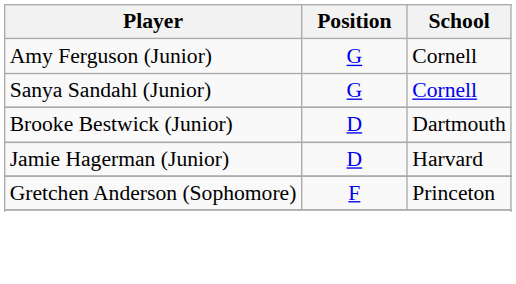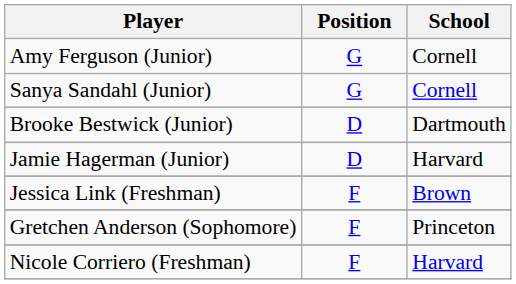 <table class="wikitable">
 <tr>
 <th>Player</th>
 <th>  Position  </th>
 <th>School</th>
 </tr>
 <tr>
 <td>Amy Ferguson (Junior)</td>
 <td align=center><a href='#'>G</a></td>
 <td>Cornell</td>
 </tr>
 <tr>
 <td>Sanya Sandahl (Junior)</td>
 <td align=center><a href='#'>G</a></td>
 <td><a href='#'>Cornell</a></td>
 </tr>
 <tr>
 </tr>
 <tr>
 <td>Brooke Bestwick (Junior)</td>
 <td align=center><a href='#'>D</a></td>
 <td>Dartmouth</td>
 </tr>
 <tr>
 </tr>
 <tr>
 <td>Jamie Hagerman (Junior)</td>
 <td align=center><a href='#'>D</a></td>
 <td>Harvard</td>
 </tr>
 <tr>
 </tr>
 <tr>
+<td>Jessica Link (Freshman)</td>
+<td align=center><a href='#'>F</a></td>
+<td><a href='#'>Brown</a></td>
+</tr>
+<tr>
 </tr>
 <tr>
 <td>Gretchen Anderson (Sophomore)</td>
 <td align=center><a href='#'>F</a></td>
 <td>Princeton</td>
 </tr>
 <tr>
 </tr>
 <tr>
+<td>Nicole Corriero (Freshman)</td>
+<td align=center><a href='#'>F</a></td>
+<td><a href='#'>Harvard</a></td>
+</tr>
+<tr>
 </tr>
 </table>
